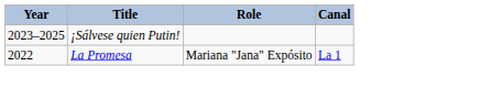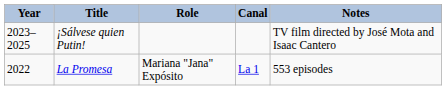 <table class="wikitable">
 <tr>
 <th style="background:#B0C4DE;">Year</th>
 <th style="background:#B0C4DE;">Title</th>
 <th style="background:#B0C4DE;">Role</th>
 <th style="background:#B0C4DE;">Canal</th>
+<th style="background:#B0C4DE;">Notes</th>
 </tr>
 <tr>
 <td>2023–2025</td>
 <td><em>¡Sálvese quien Putin!</em></td>
 <td></td>
 <td></td>
+<td>TV film directed by José Mota and Isaac Cantero</td>
 </tr>
 <tr>
 <td>2022</td>
 <td><em><a href='#'>La Promesa</a></em></td>
 <td>Mariana "Jana" Expósito</td>
 <td><a href='#'>La 1</a></td>
+<td>553 episodes</td>
 </tr>
 </table>
